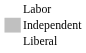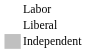 <table style="margin-top:1em">
 <tr>
 <td width=20 > </td>
 <td>Labor</td>
 </tr>
 <tr>
+<td> </td>
+<td>Liberal</td>
+</tr>
+<tr>
 <td bgcolor="#C0C0C0"> </td>
 <td>Independent</td>
 </tr>
-<tr>
-<td> </td>
-<td>Liberal</td>
-</tr>
 </table>
